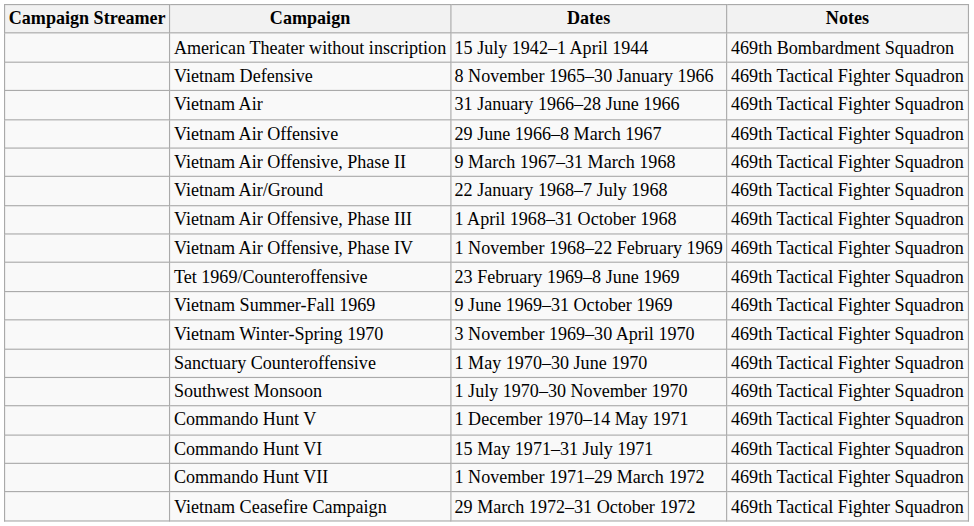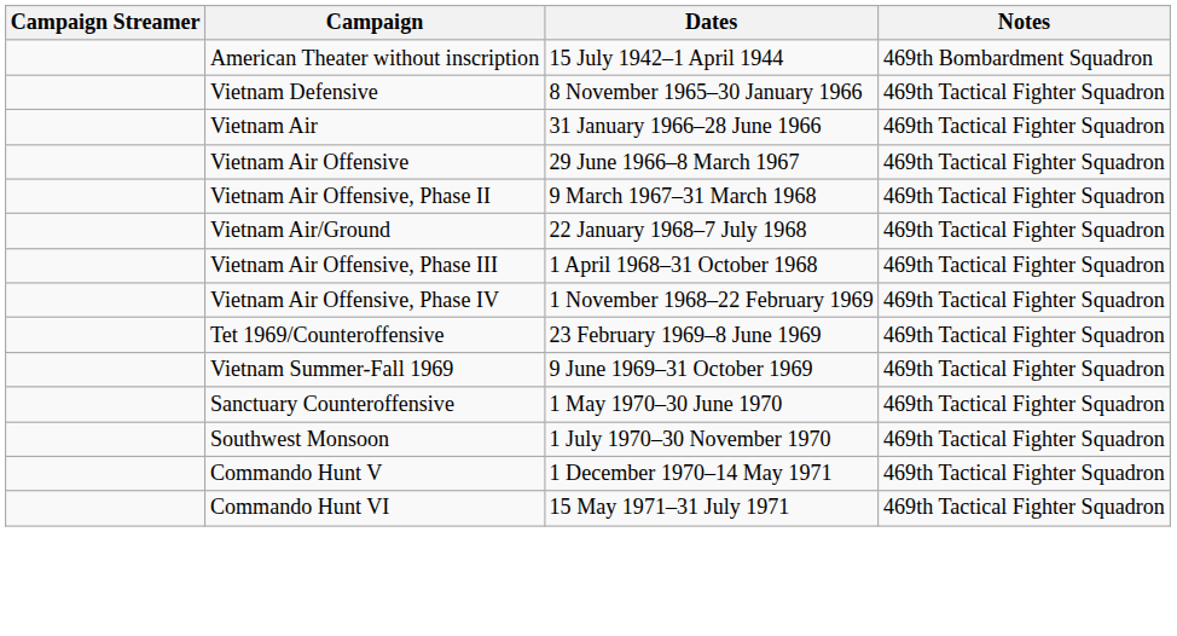 <table class="wikitable">
 <tr style="background:#efefef;">
 <th>Campaign Streamer</th>
 <th>Campaign</th>
 <th>Dates</th>
 <th>Notes</th>
 </tr>
 <tr>
 <td></td>
 <td>American Theater without inscription</td>
 <td>15 July 1942–1 April 1944</td>
 <td>469th Bombardment Squadron</td>
 </tr>
 <tr>
 <td></td>
 <td>Vietnam Defensive</td>
 <td>8 November 1965–30 January 1966</td>
 <td>469th Tactical Fighter Squadron</td>
 </tr>
 <tr>
 <td></td>
 <td>Vietnam Air</td>
 <td>31 January 1966–28 June 1966</td>
 <td>469th Tactical Fighter Squadron</td>
 </tr>
 <tr>
 <td></td>
 <td>Vietnam Air Offensive</td>
 <td>29 June 1966–8 March 1967</td>
 <td>469th Tactical Fighter Squadron</td>
 </tr>
 <tr>
 <td></td>
 <td>Vietnam Air Offensive, Phase II</td>
 <td>9 March 1967–31 March 1968</td>
 <td>469th Tactical Fighter Squadron</td>
 </tr>
 <tr>
 <td></td>
 <td>Vietnam Air/Ground</td>
 <td>22 January 1968–7 July 1968</td>
 <td>469th Tactical Fighter Squadron</td>
 </tr>
 <tr>
 <td></td>
 <td>Vietnam Air Offensive, Phase III</td>
 <td>1 April 1968–31 October 1968</td>
 <td>469th Tactical Fighter Squadron</td>
 </tr>
 <tr>
 <td></td>
 <td>Vietnam Air Offensive, Phase IV</td>
 <td>1 November 1968–22 February 1969</td>
 <td>469th Tactical Fighter Squadron</td>
 </tr>
 <tr>
 <td></td>
 <td>Tet 1969/Counteroffensive</td>
 <td>23 February 1969–8 June 1969</td>
 <td>469th Tactical Fighter Squadron</td>
 </tr>
 <tr>
 <td></td>
 <td>Vietnam Summer-Fall 1969</td>
 <td>9 June 1969–31 October 1969</td>
 <td>469th Tactical Fighter Squadron</td>
 </tr>
 <tr>
 <td></td>
-<td>Vietnam Winter-Spring 1970</td>
-<td>3 November 1969–30 April 1970</td>
-<td>469th Tactical Fighter Squadron</td>
-</tr>
-<tr>
-<td></td>
 <td>Sanctuary Counteroffensive</td>
 <td>1 May 1970–30 June 1970</td>
 <td>469th Tactical Fighter Squadron</td>
 </tr>
 <tr>
 <td></td>
 <td>Southwest Monsoon</td>
 <td>1 July 1970–30 November 1970</td>
 <td>469th Tactical Fighter Squadron</td>
 </tr>
 <tr>
 <td></td>
 <td>Commando Hunt V</td>
 <td>1 December 1970–14 May 1971</td>
 <td>469th Tactical Fighter Squadron</td>
 </tr>
 <tr>
 <td></td>
 <td>Commando Hunt VI</td>
 <td>15 May 1971–31 July 1971</td>
 <td>469th Tactical Fighter Squadron</td>
 </tr>
-<tr>
-<td></td>
-<td>Commando Hunt VII</td>
-<td>1 November 1971–29 March 1972</td>
-<td>469th Tactical Fighter Squadron</td>
-</tr>
-<tr>
-<td></td>
-<td>Vietnam Ceasefire Campaign</td>
-<td>29 March 1972–31 October 1972</td>
-<td>469th Tactical Fighter Squadron</td>
-</tr>
 </table>
